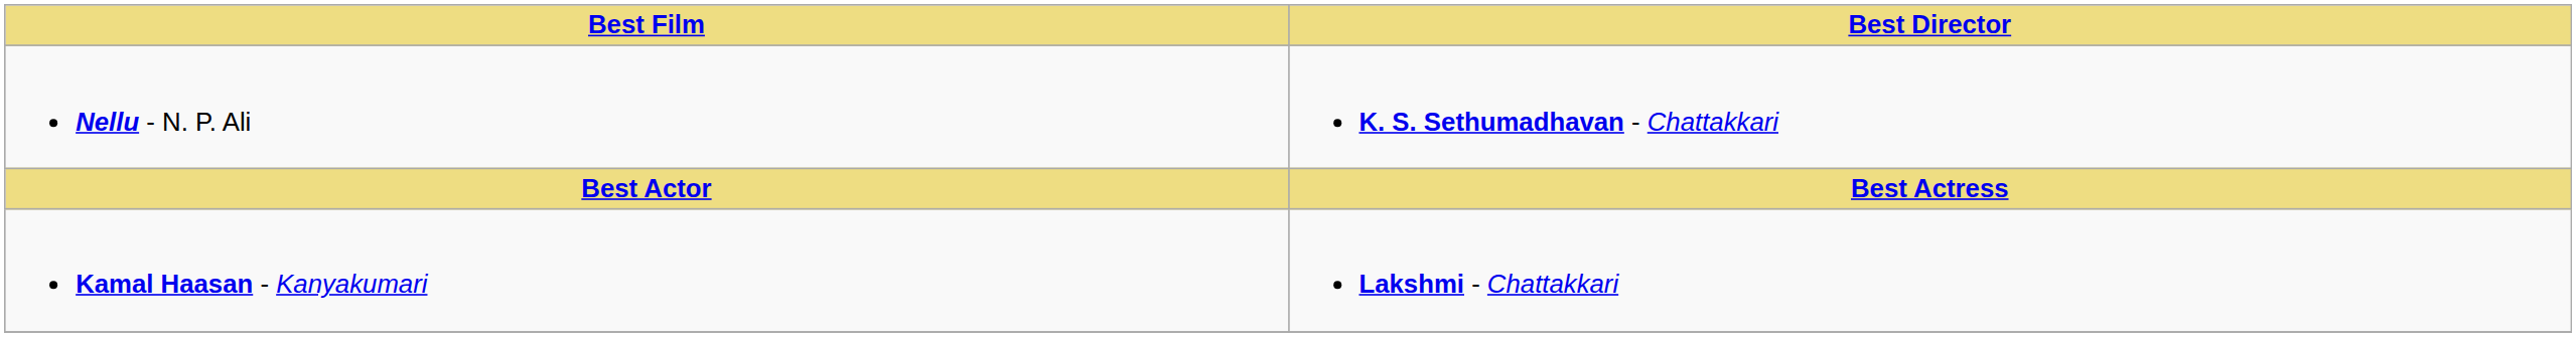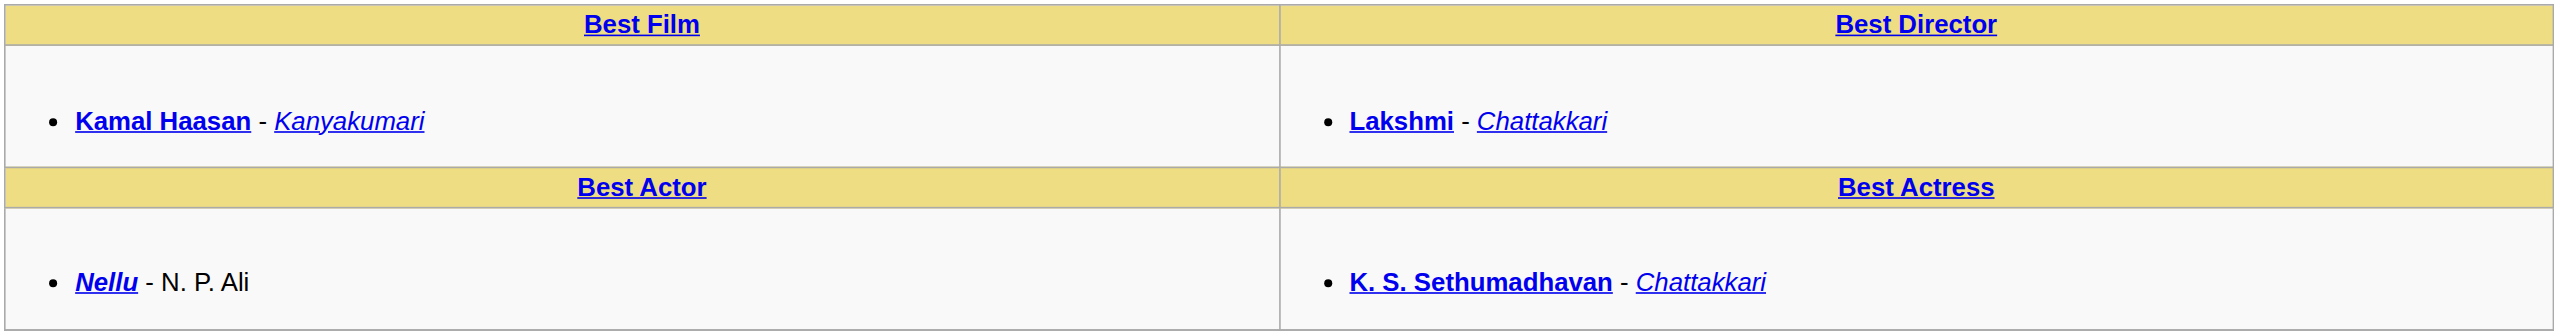 <table class="wikitable" width=100% |>
 <tr>
 <th !  style="background:#eedd82; text-align:center; width:50%;"><a href='#'>Best Film</a></th>
 <th !  style="background:#eedd82; text-align:center; width:50%;"><a href='#'>Best Director</a></th>
 </tr>
 <tr>
-<td valign="top"><br><ul><li><strong><em><a href='#'>Nellu</a></em></strong> - N. P. Ali</li></ul></td>
-<td valign="top"><br><ul><li><strong><a href='#'>K. S. Sethumadhavan</a></strong> - <em><a href='#'>Chattakkari</a></em></li></ul></td>
+<td valign="top"><br><ul><li><strong><a href='#'>Kamal Haasan</a></strong> - <em><a href='#'>Kanyakumari</a></em></li></ul></td>
+<td valign="top"><br><ul><li><strong><a href='#'>Lakshmi</a></strong> - <em><a href='#'>Chattakkari</a></em></li></ul></td>
 </tr>
 <tr>
 <th !  style="background:#eedd82; text-align:center; width:50%;"><a href='#'>Best Actor</a></th>
 <th !  style="background:#eedd82; text-align:center; width:50%;"><a href='#'>Best Actress</a></th>
 </tr>
 <tr>
-<td valign="top"><br><ul><li><strong><a href='#'>Kamal Haasan</a></strong> - <em><a href='#'>Kanyakumari</a></em></li></ul></td>
-<td valign="top"><br><ul><li><strong><a href='#'>Lakshmi</a></strong> - <em><a href='#'>Chattakkari</a></em></li></ul></td>
+<td valign="top"><br><ul><li><strong><em><a href='#'>Nellu</a></em></strong> - N. P. Ali</li></ul></td>
+<td valign="top"><br><ul><li><strong><a href='#'>K. S. Sethumadhavan</a></strong> - <em><a href='#'>Chattakkari</a></em></li></ul></td>
 </tr>
 <tr>
 </tr>
 </table>
